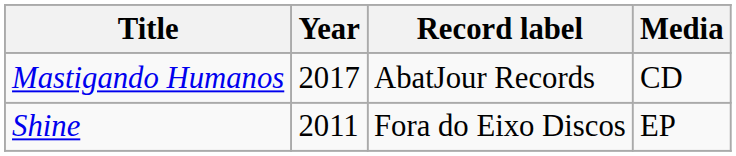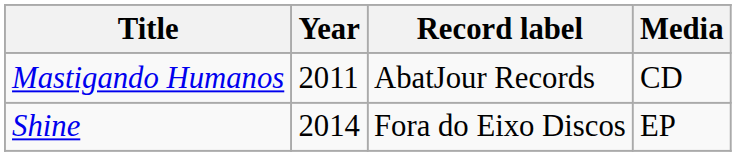 <table class="wikitable">
 <tr>
 <th>Title</th>
 <th>Year</th>
 <th>Record label</th>
 <th>Media</th>
 </tr>
 <tr>
 <td><em><a href='#'>Mastigando Humanos</a></em></td>
-<td>2017</td>
+<td>2011</td>
 <td>AbatJour Records</td>
 <td>CD</td>
 </tr>
 <tr>
 <td><em><a href='#'>Shine</a></em></td>
-<td>2011</td>
+<td>2014</td>
 <td>Fora do Eixo Discos</td>
 <td>EP</td>
 </tr>
 </table>
